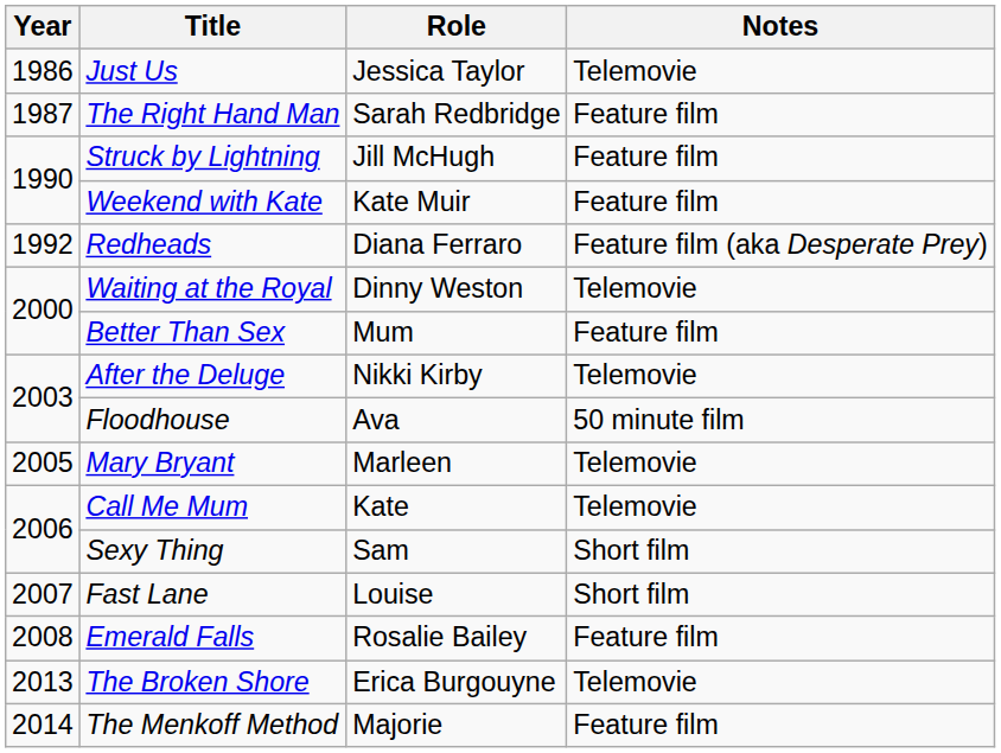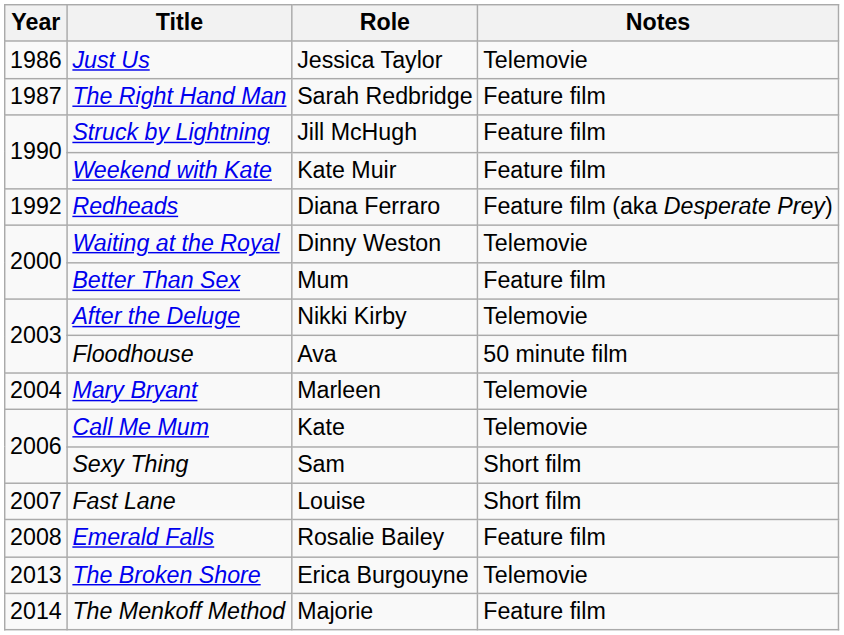 <table class="wikitable">
 <tr>
 <th>Year</th>
 <th>Title</th>
 <th>Role</th>
 <th>Notes</th>
 </tr>
 <tr>
 <td>1986</td>
 <td><em><a href='#'>Just Us</a></em></td>
 <td>Jessica Taylor</td>
 <td>Telemovie</td>
 </tr>
 <tr>
 <td>1987</td>
 <td><em><a href='#'>The Right Hand Man</a></em></td>
 <td>Sarah Redbridge</td>
 <td>Feature film</td>
 </tr>
 <tr>
 <td rowspan="2">1990</td>
 <td><em><a href='#'>Struck by Lightning</a></em></td>
 <td>Jill McHugh</td>
 <td>Feature film</td>
 </tr>
 <tr>
 <td><em><a href='#'>Weekend with Kate</a></em></td>
 <td>Kate Muir</td>
 <td>Feature film</td>
 </tr>
 <tr>
 <td>1992</td>
 <td><em><a href='#'>Redheads</a></em></td>
 <td>Diana Ferraro</td>
 <td>Feature film (aka <em>Desperate Prey</em>)</td>
 </tr>
 <tr>
 <td rowspan="2">2000</td>
 <td><em><a href='#'>Waiting at the Royal</a></em></td>
 <td>Dinny Weston</td>
 <td>Telemovie</td>
 </tr>
 <tr>
 <td><em><a href='#'>Better Than Sex</a></em></td>
 <td>Mum</td>
 <td>Feature film</td>
 </tr>
 <tr>
 <td rowspan="2">2003</td>
 <td><em><a href='#'>After the Deluge</a></em></td>
 <td>Nikki Kirby</td>
 <td>Telemovie</td>
 </tr>
 <tr>
 <td><em>Floodhouse</em></td>
 <td>Ava</td>
 <td>50 minute film</td>
 </tr>
 <tr>
-<td>2005</td>
+<td>2004</td>
 <td><em><a href='#'>Mary Bryant</a></em></td>
 <td>Marleen</td>
 <td>Telemovie</td>
 </tr>
 <tr>
 <td rowspan="2">2006</td>
 <td><em><a href='#'>Call Me Mum</a></em></td>
 <td>Kate</td>
 <td>Telemovie</td>
 </tr>
 <tr>
 <td><em>Sexy Thing</em></td>
 <td>Sam</td>
 <td>Short film</td>
 </tr>
 <tr>
 <td>2007</td>
 <td><em>Fast Lane</em></td>
 <td>Louise</td>
 <td>Short film</td>
 </tr>
 <tr>
 <td>2008</td>
 <td><em><a href='#'>Emerald Falls</a></em></td>
 <td>Rosalie Bailey</td>
 <td>Feature film</td>
 </tr>
 <tr>
 <td>2013</td>
 <td><em><a href='#'>The Broken Shore</a></em></td>
 <td>Erica Burgouyne</td>
 <td>Telemovie</td>
 </tr>
 <tr>
 <td>2014</td>
 <td><em>The Menkoff Method</em></td>
 <td>Majorie</td>
 <td>Feature film</td>
 </tr>
 </table>
